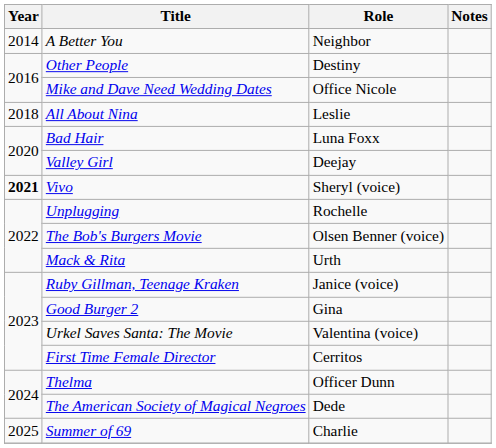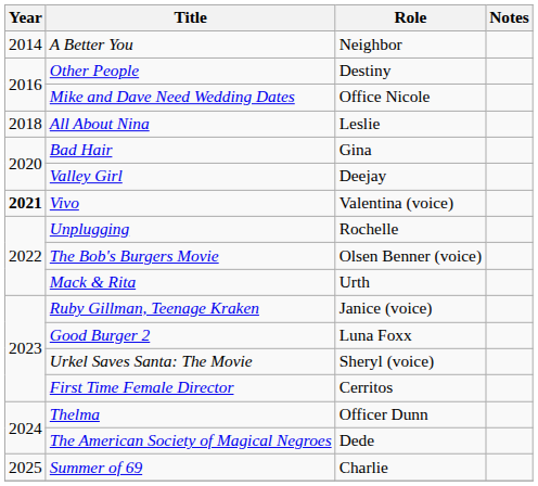 <table class="wikitable sortable">
 <tr>
 <th>Year</th>
 <th>Title</th>
 <th>Role</th>
 <th class="unsortable">Notes</th>
 </tr>
 <tr>
 <td>2014</td>
 <td><em>A Better You</em></td>
 <td>Neighbor</td>
 <td></td>
 </tr>
 <tr>
 <td rowspan="2">2016</td>
 <td><em><a href='#'>Other People</a></em></td>
 <td>Destiny</td>
 <td></td>
 </tr>
 <tr>
 <td><em><a href='#'>Mike and Dave Need Wedding Dates</a></em></td>
 <td>Office Nicole</td>
 <td></td>
 </tr>
 <tr>
 <td>2018</td>
 <td><em><a href='#'>All About Nina</a></em></td>
 <td>Leslie</td>
 <td></td>
 </tr>
 <tr>
 <td rowspan="2">2020</td>
 <td><em><a href='#'>Bad Hair</a></em></td>
-<td>Luna Foxx</td>
+<td>Gina</td>
 <td></td>
 </tr>
 <tr>
 <td><em><a href='#'>Valley Girl</a></em></td>
 <td>Deejay</td>
 <td></td>
 </tr>
 <tr>
 <td><strong>2021</strong></td>
 <td><em><a href='#'>Vivo</a></em></td>
-<td>Sheryl (voice)</td>
+<td>Valentina (voice)</td>
 <td></td>
 </tr>
 <tr>
 <td rowspan="3">2022</td>
 <td><em><a href='#'>Unplugging</a></em></td>
 <td>Rochelle</td>
 <td></td>
 </tr>
 <tr>
 <td><em><a href='#'>The Bob's Burgers Movie</a></em></td>
 <td>Olsen Benner (voice)</td>
 <td></td>
 </tr>
 <tr>
 <td><em><a href='#'>Mack & Rita</a></em></td>
 <td>Urth</td>
 <td></td>
 </tr>
 <tr>
 <td rowspan="4">2023</td>
 <td><em><a href='#'>Ruby Gillman, Teenage Kraken</a></em></td>
 <td>Janice (voice)</td>
 <td></td>
 </tr>
 <tr>
 <td><em><a href='#'>Good Burger 2</a></em></td>
-<td>Gina</td>
+<td>Luna Foxx</td>
 <td></td>
 </tr>
 <tr>
 <td><em>Urkel Saves Santa: The Movie</em></td>
-<td>Valentina (voice)</td>
+<td>Sheryl (voice)</td>
 <td></td>
 </tr>
 <tr>
 <td><em><a href='#'>First Time Female Director</a></em></td>
 <td>Cerritos</td>
 <td></td>
 </tr>
 <tr>
 <td rowspan="2">2024</td>
 <td><em><a href='#'>Thelma</a></em></td>
 <td>Officer Dunn</td>
 <td></td>
 </tr>
 <tr>
 <td><em><a href='#'>The American Society of Magical Negroes</a></em></td>
 <td>Dede</td>
 <td></td>
 </tr>
 <tr>
 <td>2025</td>
 <td><em><a href='#'>Summer of 69</a></em></td>
 <td>Charlie</td>
 <td></td>
 </tr>
 <tr>
 </tr>
 </table>
